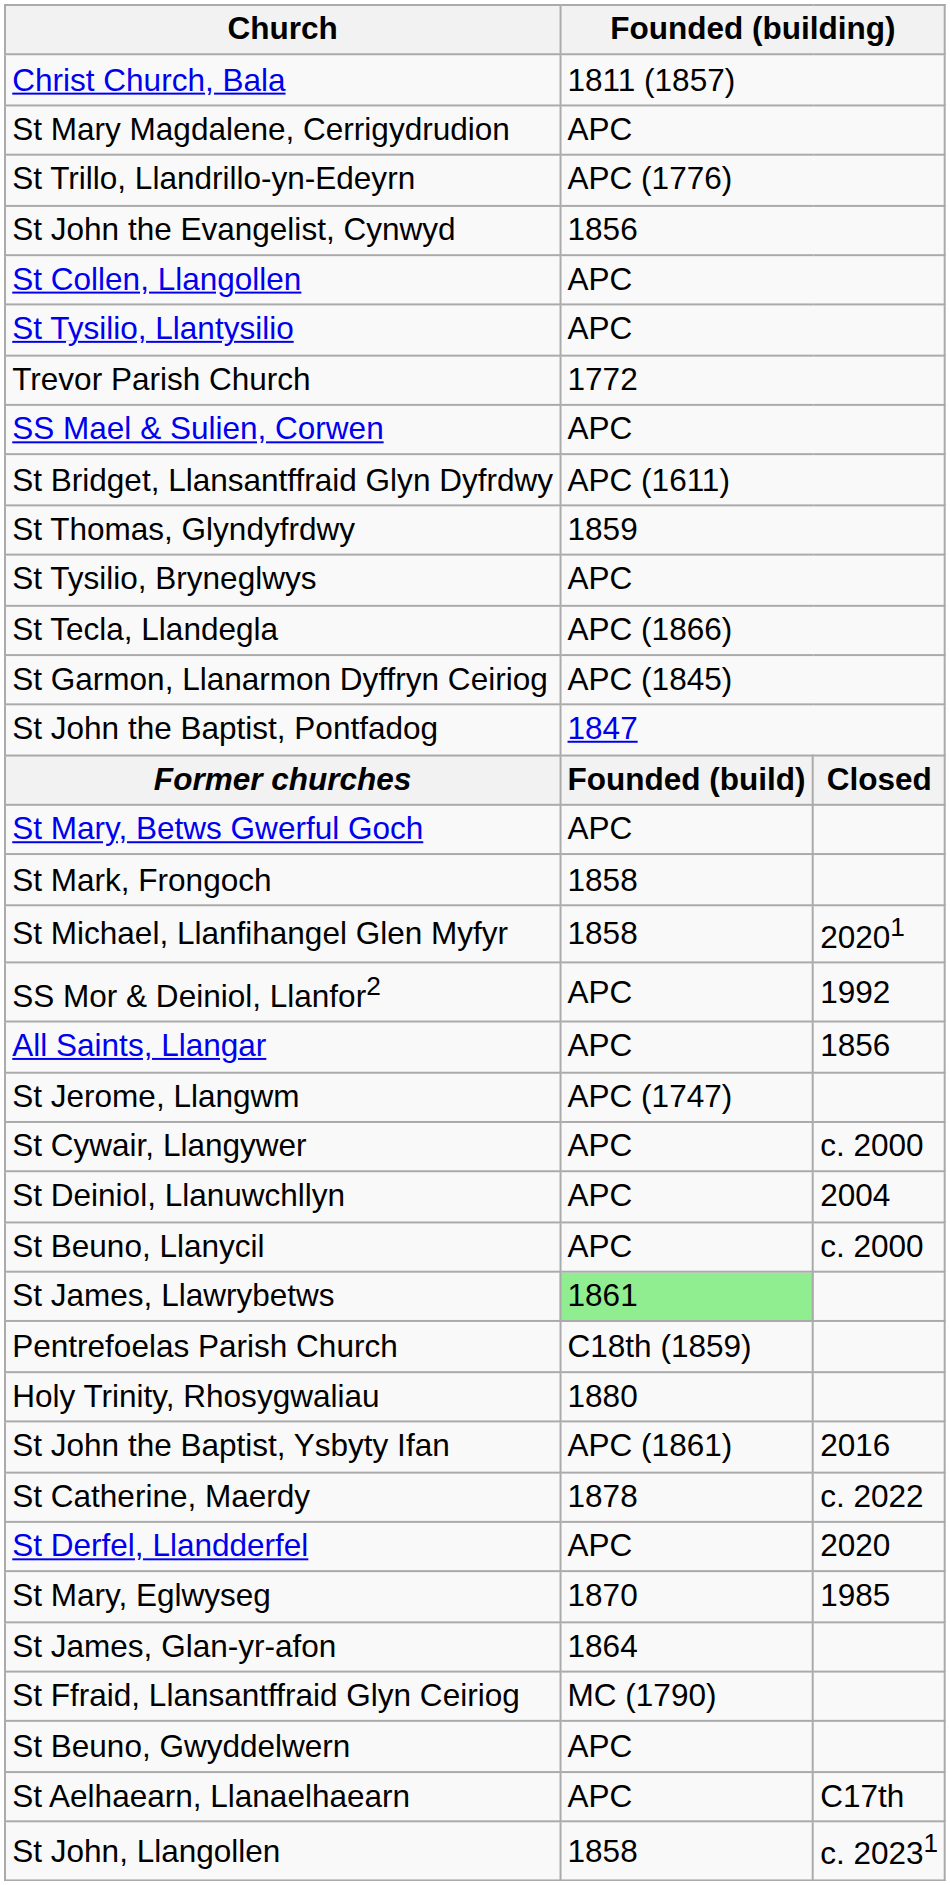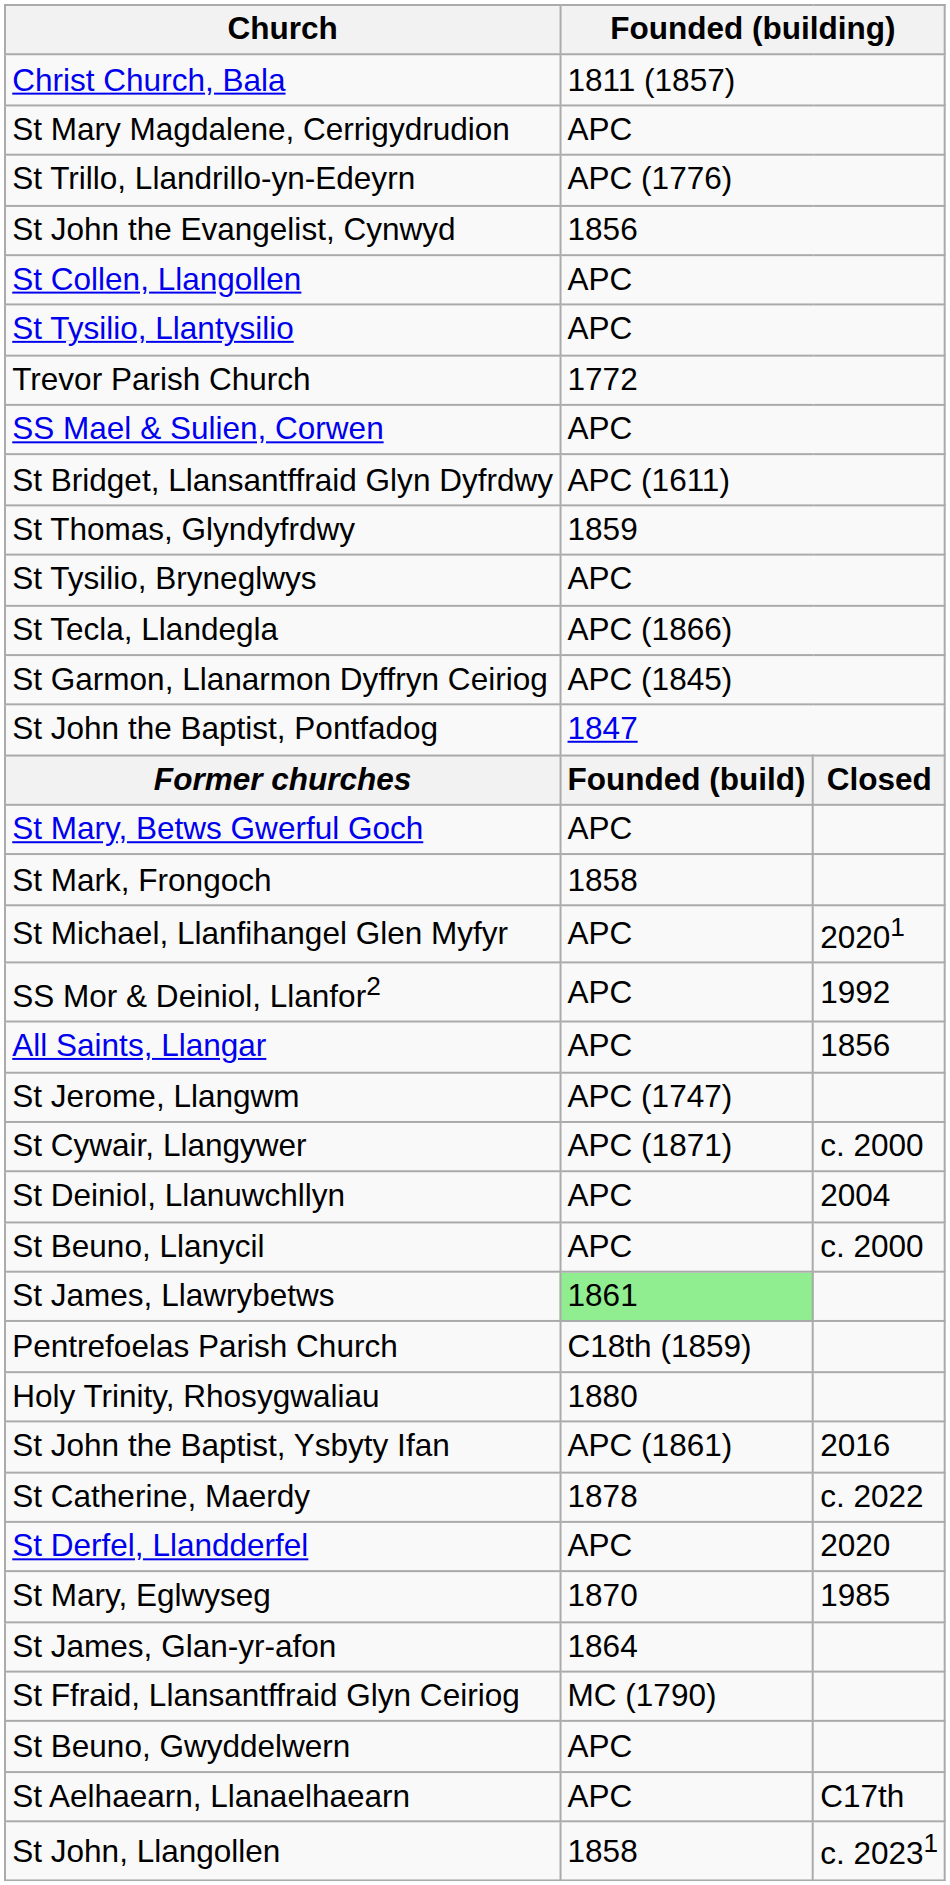 <table class="wikitable">
 <tr>
 <th>Church</th>
 <th colspan="2">Founded (building)</th>
 </tr>
 <tr>
 <td><a href='#'>Christ Church, Bala</a></td>
 <td colspan="2">1811 (1857)</td>
 </tr>
 <tr>
 <td>St Mary Magdalene, Cerrigydrudion</td>
 <td colspan="2">APC</td>
 </tr>
 <tr>
 <td>St Trillo, Llandrillo-yn-Edeyrn</td>
 <td colspan="2">APC (1776)</td>
 </tr>
 <tr>
 <td>St John the Evangelist, Cynwyd</td>
 <td colspan="2">1856</td>
 </tr>
 <tr>
 <td><a href='#'>St Collen, Llangollen</a></td>
 <td colspan="2">APC</td>
 </tr>
 <tr>
 <td><a href='#'>St Tysilio, Llantysilio</a></td>
 <td colspan="2">APC</td>
 </tr>
 <tr>
 <td>Trevor Parish Church</td>
 <td colspan="2">1772</td>
 </tr>
 <tr>
 <td><a href='#'>SS Mael & Sulien, Corwen</a></td>
 <td colspan="2">APC</td>
 </tr>
 <tr>
 <td>St Bridget, Llansantffraid Glyn Dyfrdwy</td>
 <td colspan="2">APC (1611)</td>
 </tr>
 <tr>
 <td>St Thomas, Glyndyfrdwy</td>
 <td colspan="2">1859</td>
 </tr>
 <tr>
 <td>St Tysilio, Bryneglwys</td>
 <td colspan="2">APC</td>
 </tr>
 <tr>
 <td>St Tecla, Llandegla</td>
 <td colspan="2">APC (1866)</td>
 </tr>
 <tr>
 <td>St Garmon, Llanarmon Dyffryn Ceiriog</td>
 <td colspan="2">APC (1845)</td>
 </tr>
 <tr>
 <td>St John the Baptist, Pontfadog</td>
 <td colspan="2"><a href='#'>1847</a></td>
 </tr>
 <tr>
 <th><em>Former churches</em></th>
 <th>Founded (build)</th>
 <th>Closed</th>
 </tr>
 <tr>
 <td><a href='#'>St Mary, Betws Gwerful Goch</a></td>
 <td>APC</td>
 <td></td>
 </tr>
 <tr>
 <td>St Mark, Frongoch</td>
 <td>1858</td>
 <td></td>
 </tr>
 <tr>
 <td>St Michael, Llanfihangel Glen Myfyr</td>
-<td>1858</td>
+<td>APC</td>
 <td>2020<sup>1</sup></td>
 </tr>
 <tr>
 <td>SS Mor & Deiniol, Llanfor<sup>2</sup></td>
 <td>APC</td>
 <td>1992</td>
 </tr>
 <tr>
 <td><a href='#'>All Saints, Llangar</a></td>
 <td>APC</td>
 <td>1856</td>
 </tr>
 <tr>
 <td>St Jerome, Llangwm</td>
 <td>APC (1747)</td>
 <td></td>
 </tr>
 <tr>
 <td>St Cywair, Llangywer</td>
-<td>APC</td>
+<td>APC (1871)</td>
 <td>c. 2000</td>
 </tr>
 <tr>
 <td>St Deiniol, Llanuwchllyn</td>
 <td>APC</td>
 <td>2004</td>
 </tr>
 <tr>
 <td>St Beuno, Llanycil</td>
 <td>APC</td>
 <td>c. 2000</td>
 </tr>
 <tr>
 <td>St James, Llawrybetws</td>
 <td style="background: lightgreen;">1861</td>
 <td></td>
 </tr>
 <tr>
 <td>Pentrefoelas Parish Church</td>
 <td>C18th (1859)</td>
 <td></td>
 </tr>
 <tr>
 <td>Holy Trinity, Rhosygwaliau</td>
 <td>1880</td>
 <td></td>
 </tr>
 <tr>
 <td>St John the Baptist, Ysbyty Ifan</td>
 <td>APC (1861)</td>
 <td>2016</td>
 </tr>
 <tr>
 <td>St Catherine, Maerdy</td>
 <td>1878</td>
 <td>c. 2022</td>
 </tr>
 <tr>
 <td><a href='#'>St Derfel, Llandderfel</a></td>
 <td>APC</td>
 <td>2020</td>
 </tr>
 <tr>
 <td>St Mary, Eglwyseg</td>
 <td>1870</td>
 <td>1985</td>
 </tr>
 <tr>
 <td>St James, Glan-yr-afon</td>
 <td>1864</td>
 <td></td>
 </tr>
 <tr>
 <td>St Ffraid, Llansantffraid Glyn Ceiriog</td>
 <td>MC (1790)</td>
 <td></td>
 </tr>
 <tr>
 <td>St Beuno, Gwyddelwern</td>
 <td>APC</td>
 <td></td>
 </tr>
 <tr>
 <td>St Aelhaearn, Llanaelhaearn</td>
 <td>APC</td>
 <td>C17th</td>
 </tr>
 <tr>
 <td>St John, Llangollen</td>
 <td>1858</td>
 <td>c. 2023<sup>1</sup></td>
 </tr>
 </table>
